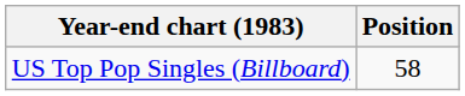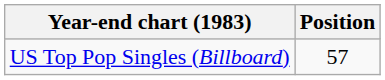 <table class="wikitable sortable">
 <tr>
 <th>Year-end chart (1983)</th>
 <th>Position</th>
 </tr>
 <tr>
 <td><a href='#'>US Top Pop Singles (<em>Billboard</em>)</a></td>
-<td align="center">58</td>
+<td align="center">57</td>
 </tr>
 </table>
